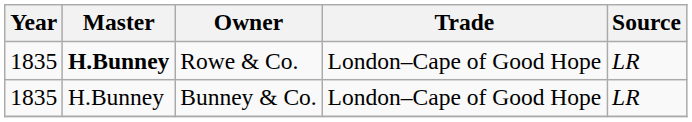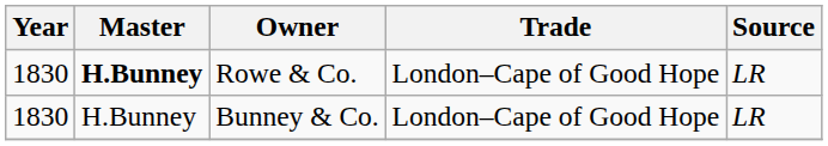 <table class="wikitable">
 <tr>
 <th>Year</th>
 <th>Master</th>
 <th>Owner</th>
 <th>Trade</th>
 <th>Source</th>
 </tr>
 <tr>
-<td>1835</td>
+<td>1830</td>
 <td><strong>H.Bunney</strong></td>
 <td>Rowe & Co.</td>
 <td>London–Cape of Good Hope</td>
 <td><em>LR</em></td>
 </tr>
 <tr>
-<td>1835</td>
+<td>1830</td>
 <td>H.Bunney</td>
 <td>Bunney & Co.</td>
 <td>London–Cape of Good Hope</td>
 <td><em>LR</em></td>
 </tr>
 <tr>
 </tr>
 </table>
